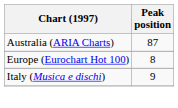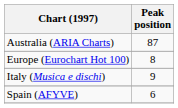 <table class="wikitable sortable">
 <tr>
 <th>Chart (1997)</th>
 <th>Peak<br>position</th>
 </tr>
 <tr>
 <td>Australia (<a href='#'>ARIA Charts</a>)</td>
 <td align="center">87</td>
 </tr>
 <tr>
 </tr>
 <tr>
 </tr>
 <tr>
 </tr>
 <tr>
 <td>Europe (<a href='#'>Eurochart Hot 100</a>)</td>
 <td align="center">8</td>
 </tr>
 <tr>
 </tr>
 <tr>
 </tr>
 <tr>
 </tr>
 <tr>
 </tr>
 <tr>
 <td>Italy (<em><a href='#'>Musica e dischi</a></em>)</td>
 <td align="center">9</td>
 </tr>
 <tr>
 </tr>
 <tr>
 </tr>
 <tr>
 </tr>
 <tr>
 </tr>
 <tr>
+<td>Spain (<a href='#'>AFYVE</a>)</td>
+<td align="center">6</td>
+</tr>
+<tr>
 </tr>
 <tr>
 </tr>
 <tr>
 </tr>
 <tr>
 </tr>
 </table>
